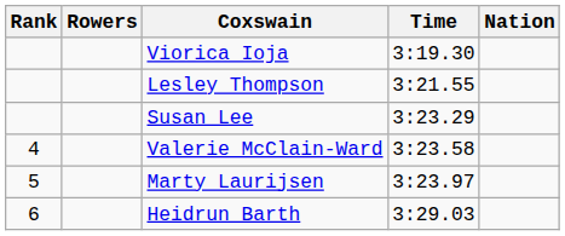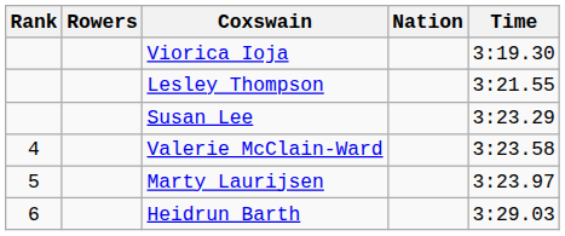 <table class="wikitable sortable" style="text-align:center">
 <tr>
 <th>Rank</th>
 <th>Rowers</th>
 <th>Coxswain</th>
+<th>Nation</th>
 <th>Time</th>
-<th>Nation</th>
 </tr>
 <tr>
 <td></td>
 <td align=left data-sort-value="Badea, Ioana"></td>
 <td align=left data-sort-value="Ioja, Viorica"><a href='#'>Viorica Ioja</a></td>
+<td align=left></td>
 <td>3:19.30</td>
-<td align=left></td>
 </tr>
 <tr>
 <td></td>
 <td align=left data-sort-value="Armbrust, Barbara"></td>
 <td align=left data-sort-value="Thompson, Lesley"><a href='#'>Lesley Thompson</a></td>
+<td align=left></td>
 <td>3:21.55</td>
-<td align=left></td>
 </tr>
 <tr>
 <td></td>
 <td align=left data-sort-value="Brancourt, Karen"></td>
 <td align=left data-sort-value="Lee, Susan"><a href='#'>Susan Lee</a></td>
+<td align=left></td>
 <td>3:23.29</td>
-<td align=left></td>
 </tr>
 <tr>
 <td>4</td>
 <td align=left data-sort-value="Harville, Jan"></td>
 <td align=left data-sort-value="McClain-Ward, Valerie"><a href='#'>Valerie McClain-Ward</a></td>
+<td align=left></td>
 <td>3:23.58</td>
-<td align=left></td>
 </tr>
 <tr>
 <td>5</td>
 <td align=left data-sort-value="Drogenbroek, Marieke van"></td>
 <td align=left data-sort-value="Laurijsen, Marty"><a href='#'>Marty Laurijsen</a></td>
+<td align=left></td>
 <td>3:23.97</td>
-<td align=left></td>
 </tr>
 <tr>
 <td>6</td>
 <td align=left data-sort-value="Beblo, Angelika"></td>
 <td align=left data-sort-value="Barth, Heidrun"><a href='#'>Heidrun Barth</a></td>
+<td align=left></td>
 <td>3:29.03</td>
-<td align=left></td>
 </tr>
 </table>
